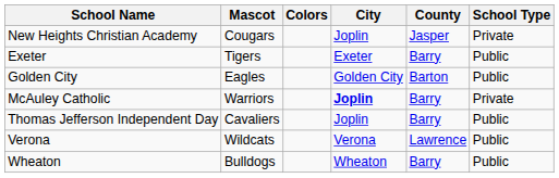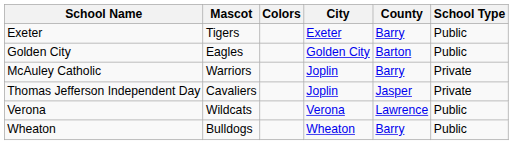 <table class="wikitable">
 <tr>
 <th>School Name</th>
 <th>Mascot</th>
 <th>Colors</th>
 <th>City</th>
 <th>County</th>
 <th>School Type</th>
-</tr>
-<tr>
-<td>New Heights Christian Academy</td>
-<td>Cougars</td>
-<td></td>
-<td><a href='#'>Joplin</a></td>
-<td><a href='#'>Jasper</a></td>
-<td>Private</td>
 </tr>
 <tr>
 <td>Exeter</td>
 <td>Tigers</td>
 <td></td>
 <td><a href='#'>Exeter</a></td>
 <td><a href='#'>Barry</a></td>
 <td>Public</td>
 </tr>
 <tr>
 <td>Golden City</td>
 <td>Eagles</td>
 <td></td>
 <td><a href='#'>Golden City</a></td>
 <td><a href='#'>Barton</a></td>
 <td>Public</td>
 </tr>
 <tr>
 <td>McAuley Catholic</td>
 <td>Warriors</td>
 <td></td>
-<td><strong><a href='#'>Joplin</a></strong></td>
+<td><a href='#'>Joplin</a></td>
 <td><a href='#'>Barry</a></td>
 <td>Private</td>
 </tr>
 <tr>
 <td>Thomas Jefferson Independent Day</td>
 <td>Cavaliers</td>
 <td></td>
 <td><a href='#'>Joplin</a></td>
-<td><a href='#'>Barry</a></td>
-<td>Public</td>
+<td><a href='#'>Jasper</a></td>
+<td>Private</td>
 </tr>
 <tr>
 <td>Verona</td>
 <td>Wildcats</td>
 <td></td>
 <td><a href='#'>Verona</a></td>
 <td><a href='#'>Lawrence</a></td>
 <td>Public</td>
 </tr>
 <tr>
 <td>Wheaton</td>
 <td>Bulldogs</td>
 <td></td>
 <td><a href='#'>Wheaton</a></td>
 <td><a href='#'>Barry</a></td>
 <td>Public</td>
 </tr>
 </table>
